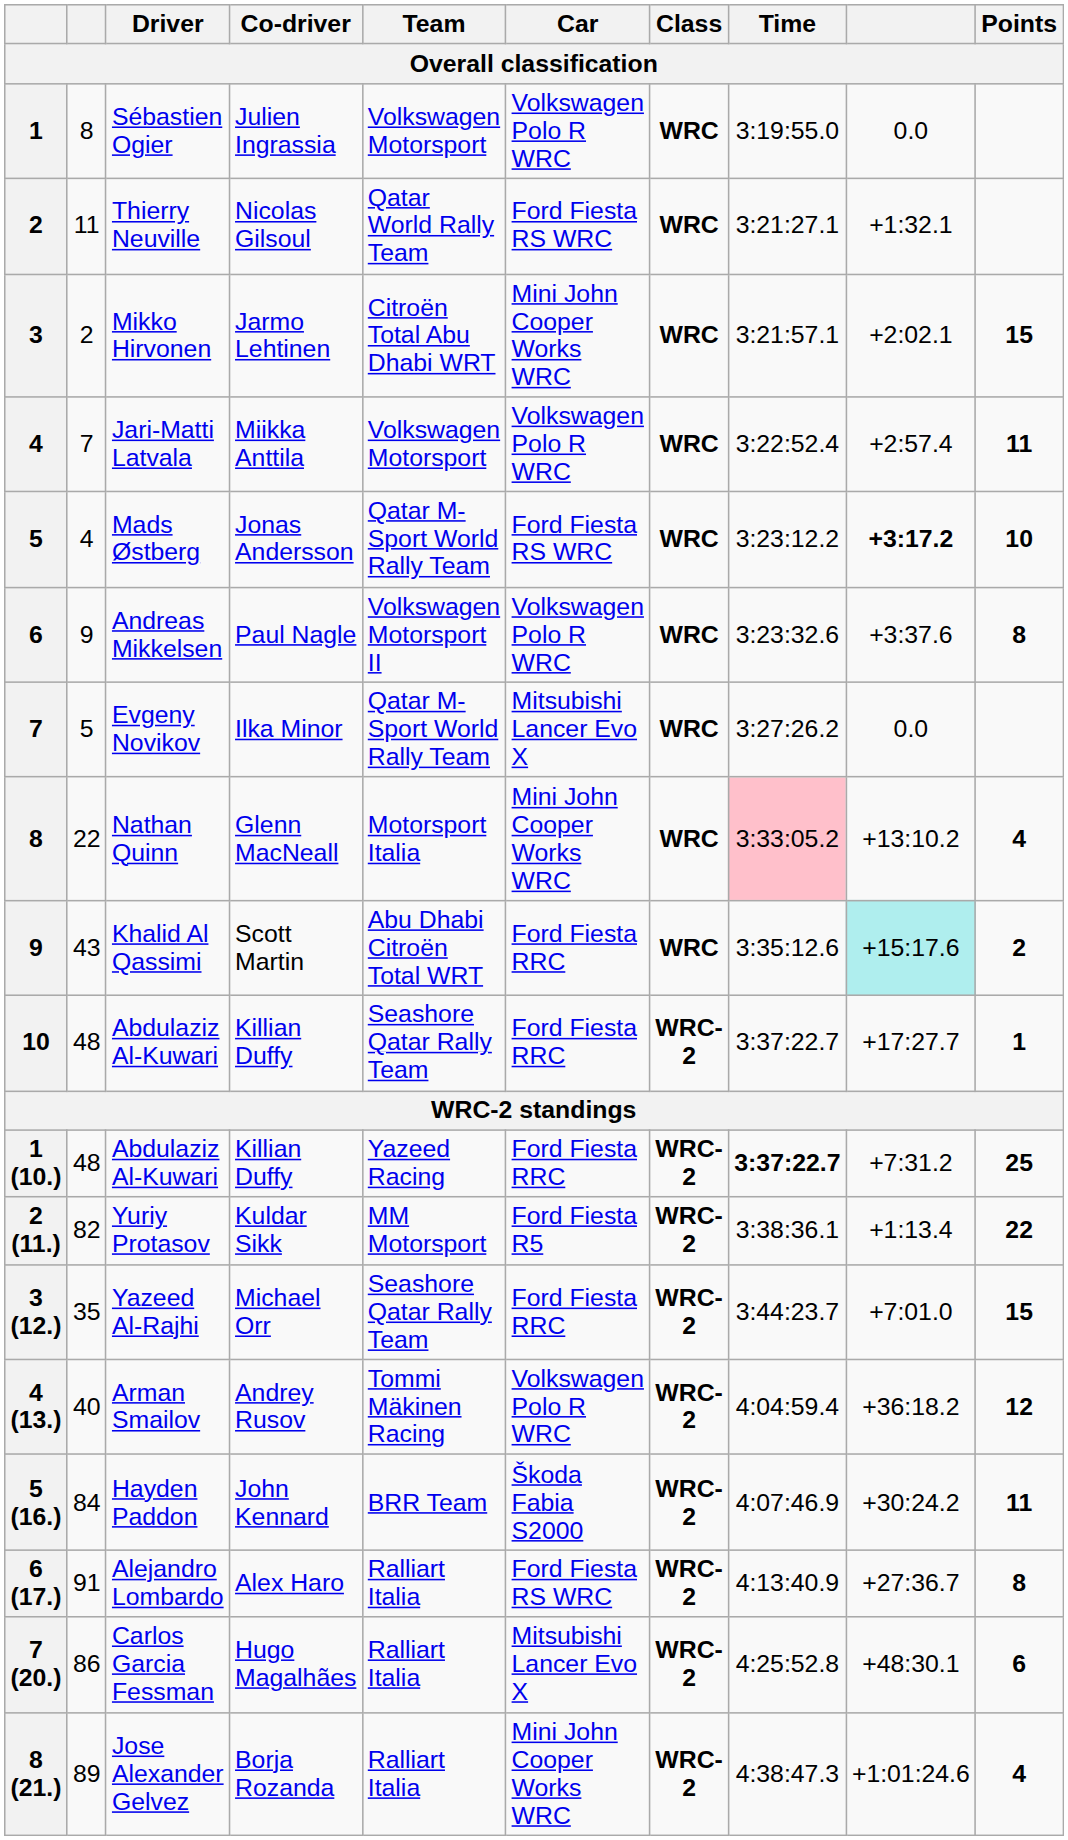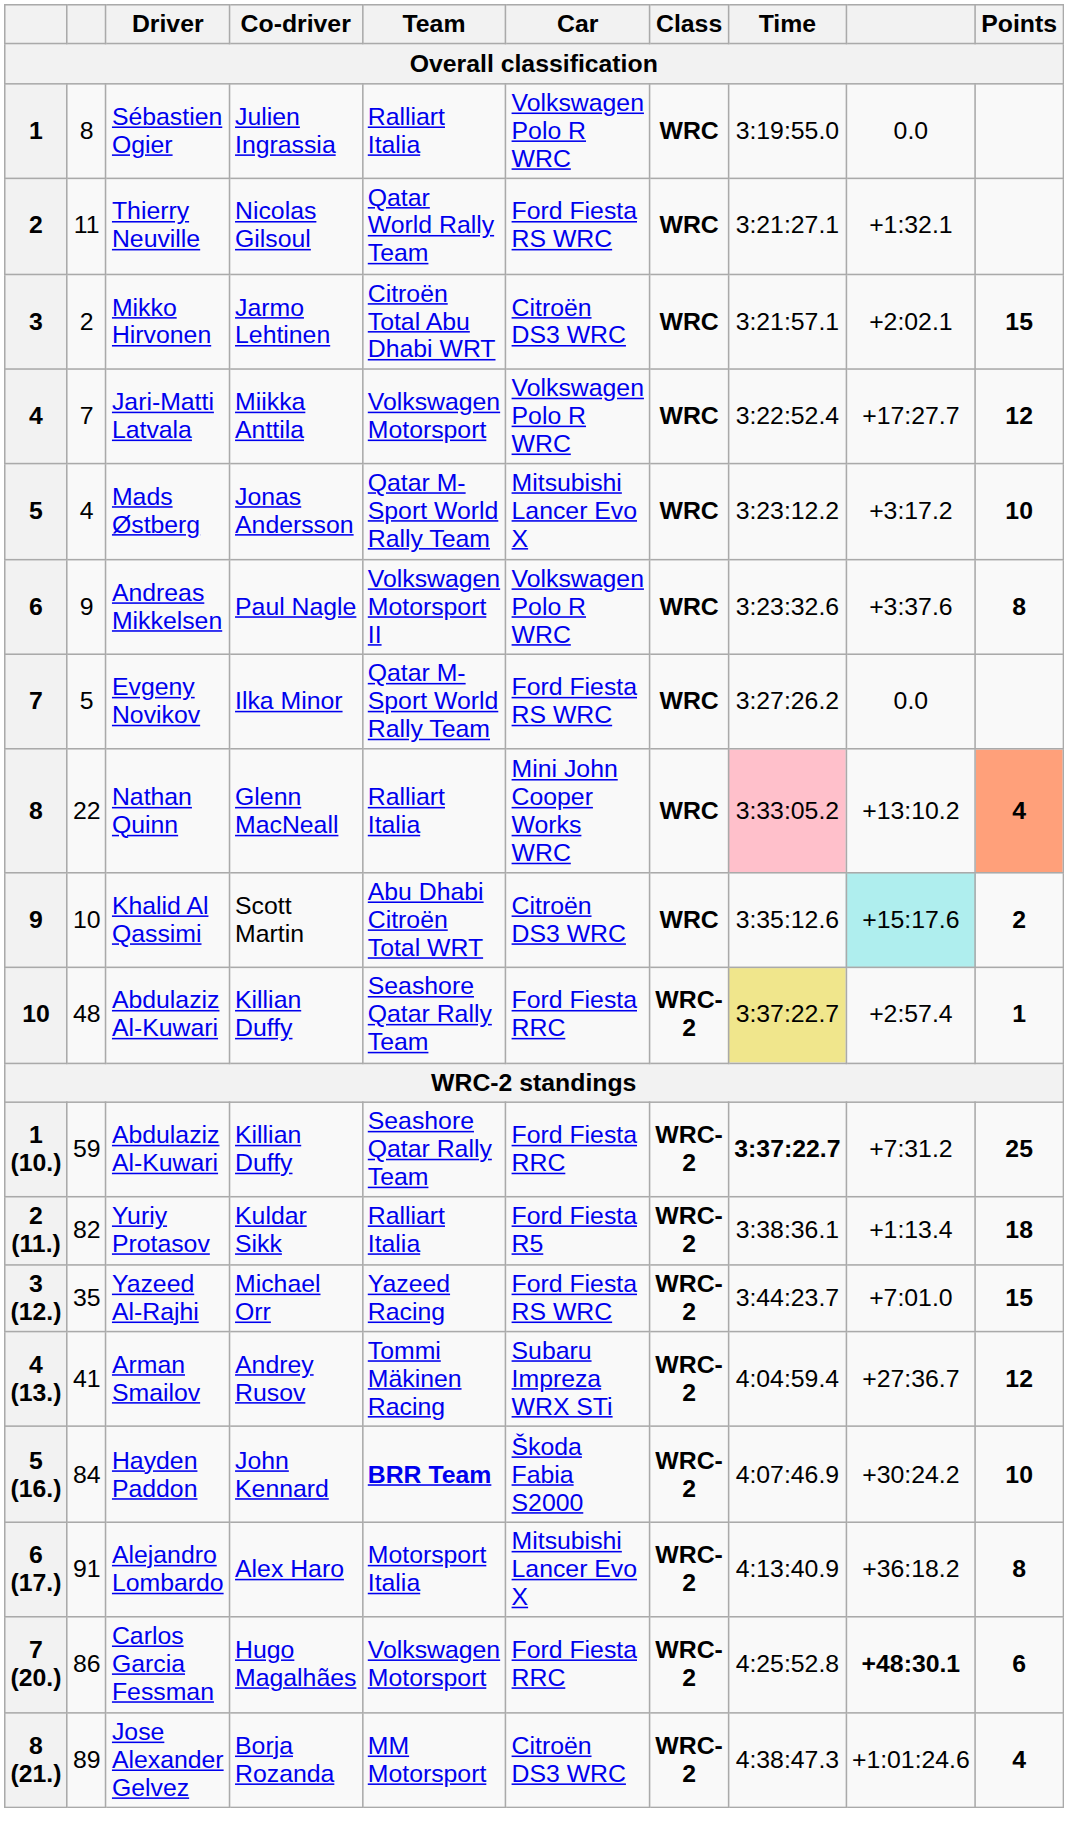 <table class="wikitable">
 <tr>
 <th></th>
 <th></th>
 <th>Driver</th>
 <th>Co-driver</th>
 <th>Team</th>
 <th>Car</th>
 <th>Class</th>
 <th>Time</th>
 <th></th>
 <th>Points</th>
 </tr>
 <tr>
 <th colspan="10">Overall classification</th>
 </tr>
 <tr>
 <th>1</th>
 <td align="center">8</td>
 <td> <a href='#'>Sébastien Ogier</a></td>
 <td> <a href='#'>Julien Ingrassia</a></td>
-<td> <a href='#'>Volkswagen Motorsport</a></td>
+<td> <a href='#'>Ralliart Italia</a></td>
 <td><a href='#'>Volkswagen Polo R WRC</a></td>
 <td align="center"><strong><span>WRC</span></strong></td>
 <td align="center">3:19:55.0</td>
 <td align="center">0.0</td>
 <td align="center"><strong></strong></td>
 </tr>
 <tr>
 <th>2</th>
 <td align="center">11</td>
 <td> <a href='#'>Thierry Neuville</a></td>
 <td> <a href='#'>Nicolas Gilsoul</a></td>
 <td> <a href='#'>Qatar World Rally Team</a></td>
 <td><a href='#'>Ford Fiesta RS WRC</a></td>
 <td align="center"><strong><span>WRC</span></strong></td>
 <td align="center">3:21:27.1</td>
 <td align="center">+1:32.1</td>
 <td align="center"><strong></strong></td>
 </tr>
 <tr>
 <th>3</th>
 <td align="center">2</td>
 <td> <a href='#'>Mikko Hirvonen</a></td>
 <td> <a href='#'>Jarmo Lehtinen</a></td>
 <td> <a href='#'>Citroën Total Abu Dhabi WRT</a></td>
-<td><a href='#'>Mini John Cooper Works WRC</a></td>
+<td><a href='#'>Citroën DS3 WRC</a></td>
 <td align="center"><strong><span>WRC</span></strong></td>
 <td align="center">3:21:57.1</td>
 <td align="center">+2:02.1</td>
 <td align="center"><strong>15</strong></td>
 </tr>
 <tr>
 <th>4</th>
 <td align="center">7</td>
 <td> <a href='#'>Jari-Matti Latvala</a></td>
 <td> <a href='#'>Miikka Anttila</a></td>
 <td> <a href='#'>Volkswagen Motorsport</a></td>
 <td><a href='#'>Volkswagen Polo R WRC</a></td>
 <td align="center"><strong><span>WRC</span></strong></td>
 <td align="center">3:22:52.4</td>
-<td align="center">+2:57.4</td>
-<td align="center"><strong>11</strong></td>
+<td align="center">+17:27.7</td>
+<td align="center"><strong>12</strong></td>
 </tr>
 <tr>
 <th>5</th>
 <td align="center">4</td>
 <td> <a href='#'>Mads Østberg</a></td>
 <td> <a href='#'>Jonas Andersson</a></td>
 <td> <a href='#'>Qatar M-Sport World Rally Team</a></td>
-<td><a href='#'>Ford Fiesta RS WRC</a></td>
+<td><a href='#'>Mitsubishi Lancer Evo X</a></td>
 <td align="center"><strong><span>WRC</span></strong></td>
 <td align="center">3:23:12.2</td>
-<td align="center"><strong>+3:17.2</strong></td>
+<td align="center">+3:17.2</td>
 <td align="center"><strong>10</strong></td>
 </tr>
 <tr>
 <th>6</th>
 <td align="center">9</td>
 <td> <a href='#'>Andreas Mikkelsen</a></td>
 <td> <a href='#'>Paul Nagle</a></td>
 <td> <a href='#'>Volkswagen Motorsport II</a></td>
 <td><a href='#'>Volkswagen Polo R WRC</a></td>
 <td align="center"><strong><span>WRC</span></strong></td>
 <td align="center">3:23:32.6</td>
 <td align="center">+3:37.6</td>
 <td align="center"><strong>8</strong></td>
 </tr>
 <tr>
 <th>7</th>
 <td align="center">5</td>
 <td> <a href='#'>Evgeny Novikov</a></td>
 <td> <a href='#'>Ilka Minor</a></td>
 <td> <a href='#'>Qatar M-Sport World Rally Team</a></td>
-<td><a href='#'>Mitsubishi Lancer Evo X</a></td>
+<td><a href='#'>Ford Fiesta RS WRC</a></td>
 <td align="center"><strong><span>WRC</span></strong></td>
 <td align="center">3:27:26.2</td>
 <td align="center">0.0</td>
 <td align="center"><strong></strong></td>
 </tr>
 <tr>
 <th>8</th>
 <td align="center">22</td>
 <td> <a href='#'>Nathan Quinn</a></td>
 <td> <a href='#'>Glenn MacNeall</a></td>
-<td> <a href='#'>Motorsport Italia</a></td>
+<td> <a href='#'>Ralliart Italia</a></td>
 <td><a href='#'>Mini John Cooper Works WRC</a></td>
 <td align="center"><strong><span>WRC</span></strong></td>
 <td align="center" style="background: pink;">3:33:05.2</td>
 <td align="center">+13:10.2</td>
-<td align="center"><strong>4</strong></td>
+<td align="center" style="background: lightsalmon;"><strong>4</strong></td>
 </tr>
 <tr>
 <th>9</th>
-<td align="center">43</td>
+<td align="center">10</td>
 <td> <a href='#'>Khalid Al Qassimi</a></td>
 <td> Scott Martin</td>
 <td> <a href='#'>Abu Dhabi Citroën Total WRT</a></td>
-<td><a href='#'>Ford Fiesta RRC</a></td>
+<td><a href='#'>Citroën DS3 WRC</a></td>
 <td align="center"><strong><span>WRC</span></strong></td>
 <td align="center">3:35:12.6</td>
 <td align="center" style="background: paleturquoise;">+15:17.6</td>
 <td align="center"><strong>2</strong></td>
 </tr>
 <tr>
 <th>10</th>
 <td align="center">48</td>
 <td> <a href='#'>Abdulaziz Al-Kuwari</a></td>
 <td> <a href='#'>Killian Duffy</a></td>
 <td> <a href='#'>Seashore Qatar Rally Team</a></td>
 <td><a href='#'>Ford Fiesta RRC</a></td>
 <td align="center"><strong><span>WRC-2</span></strong></td>
-<td align="center">3:37:22.7</td>
-<td align="center">+17:27.7</td>
+<td align="center" style="background: khaki;">3:37:22.7</td>
+<td align="center">+2:57.4</td>
 <td align="center"><strong>1</strong></td>
 </tr>
 <tr>
 <th colspan="10">WRC-2 standings</th>
 </tr>
 <tr>
 <th>1 (10.)</th>
-<td align="center">48</td>
+<td align="center">59</td>
 <td> <a href='#'>Abdulaziz Al-Kuwari</a></td>
 <td> <a href='#'>Killian Duffy</a></td>
-<td> <a href='#'>Yazeed Racing</a></td>
+<td> <a href='#'>Seashore Qatar Rally Team</a></td>
 <td><a href='#'>Ford Fiesta RRC</a></td>
 <td align="center"><strong><span>WRC-2</span></strong></td>
 <td align="center"><strong>3:37:22.7</strong></td>
 <td align="center">+7:31.2</td>
 <td align="center"><strong>25</strong></td>
 </tr>
 <tr>
 <th>2 (11.)</th>
 <td align="center">82</td>
 <td> <a href='#'>Yuriy Protasov</a></td>
 <td> <a href='#'>Kuldar Sikk</a></td>
-<td> <a href='#'>MM Motorsport</a></td>
+<td> <a href='#'>Ralliart Italia</a></td>
 <td><a href='#'>Ford Fiesta R5</a></td>
 <td align="center"><strong><span>WRC-2</span></strong></td>
 <td align="center">3:38:36.1</td>
 <td align="center">+1:13.4</td>
-<td align="center"><strong>22</strong></td>
+<td align="center"><strong>18</strong></td>
 </tr>
 <tr>
 <th>3 (12.)</th>
 <td align="center">35</td>
 <td> <a href='#'>Yazeed Al-Rajhi</a></td>
 <td> <a href='#'>Michael Orr</a></td>
-<td> <a href='#'>Seashore Qatar Rally Team</a></td>
-<td><a href='#'>Ford Fiesta RRC</a></td>
+<td> <a href='#'>Yazeed Racing</a></td>
+<td><a href='#'>Ford Fiesta RS WRC</a></td>
 <td align="center"><strong><span>WRC-2</span></strong></td>
 <td align="center">3:44:23.7</td>
 <td align="center">+7:01.0</td>
 <td align="center"><strong>15</strong></td>
 </tr>
 <tr>
 <th>4 (13.)</th>
-<td align="center">40</td>
+<td align="center">41</td>
 <td> <a href='#'>Arman Smailov</a></td>
 <td> <a href='#'>Andrey Rusov</a></td>
 <td> <a href='#'>Tommi Mäkinen Racing</a></td>
-<td><a href='#'>Volkswagen Polo R WRC</a></td>
+<td><a href='#'>Subaru Impreza WRX STi</a></td>
 <td align="center"><strong><span>WRC-2</span></strong></td>
 <td align="center">4:04:59.4</td>
-<td align="center">+36:18.2</td>
+<td align="center">+27:36.7</td>
 <td align="center"><strong>12</strong></td>
 </tr>
 <tr>
 <th>5 (16.)</th>
 <td align="center">84</td>
 <td> <a href='#'>Hayden Paddon</a></td>
 <td> <a href='#'>John Kennard</a></td>
-<td> <a href='#'>BRR Team</a></td>
+<td><strong> <a href='#'>BRR Team</a></strong></td>
 <td><a href='#'>Škoda Fabia S2000</a></td>
 <td align="center"><strong><span>WRC-2</span></strong></td>
 <td align="center">4:07:46.9</td>
 <td align="center">+30:24.2</td>
-<td align="center"><strong>11</strong></td>
+<td align="center"><strong>10</strong></td>
 </tr>
 <tr>
 <th>6 (17.)</th>
 <td align="center">91</td>
 <td> <a href='#'>Alejandro Lombardo</a></td>
 <td> <a href='#'>Alex Haro</a></td>
-<td> <a href='#'>Ralliart Italia</a></td>
-<td><a href='#'>Ford Fiesta RS WRC</a></td>
+<td> <a href='#'>Motorsport Italia</a></td>
+<td><a href='#'>Mitsubishi Lancer Evo X</a></td>
 <td align="center"><strong><span>WRC-2</span></strong></td>
 <td align="center">4:13:40.9</td>
-<td align="center">+27:36.7</td>
+<td align="center">+36:18.2</td>
 <td align="center"><strong>8</strong></td>
 </tr>
 <tr>
 <th>7 (20.)</th>
 <td align="center">86</td>
 <td> <a href='#'>Carlos Garcia Fessman</a></td>
 <td> <a href='#'>Hugo Magalhães</a></td>
-<td> <a href='#'>Ralliart Italia</a></td>
-<td><a href='#'>Mitsubishi Lancer Evo X</a></td>
+<td> <a href='#'>Volkswagen Motorsport</a></td>
+<td><a href='#'>Ford Fiesta RRC</a></td>
 <td align="center"><strong><span>WRC-2</span></strong></td>
 <td align="center">4:25:52.8</td>
-<td align="center">+48:30.1</td>
+<td align="center"><strong>+48:30.1</strong></td>
 <td align="center"><strong>6</strong></td>
 </tr>
 <tr>
 <th>8 (21.)</th>
 <td align="center">89</td>
 <td> <a href='#'>Jose Alexander Gelvez</a></td>
 <td> <a href='#'>Borja Rozanda</a></td>
-<td> <a href='#'>Ralliart Italia</a></td>
-<td><a href='#'>Mini John Cooper Works WRC</a></td>
+<td> <a href='#'>MM Motorsport</a></td>
+<td><a href='#'>Citroën DS3 WRC</a></td>
 <td align="center"><strong><span>WRC-2</span></strong></td>
 <td align="center">4:38:47.3</td>
 <td align="center">+1:01:24.6</td>
 <td align="center"><strong>4</strong></td>
 </tr>
 </table>
